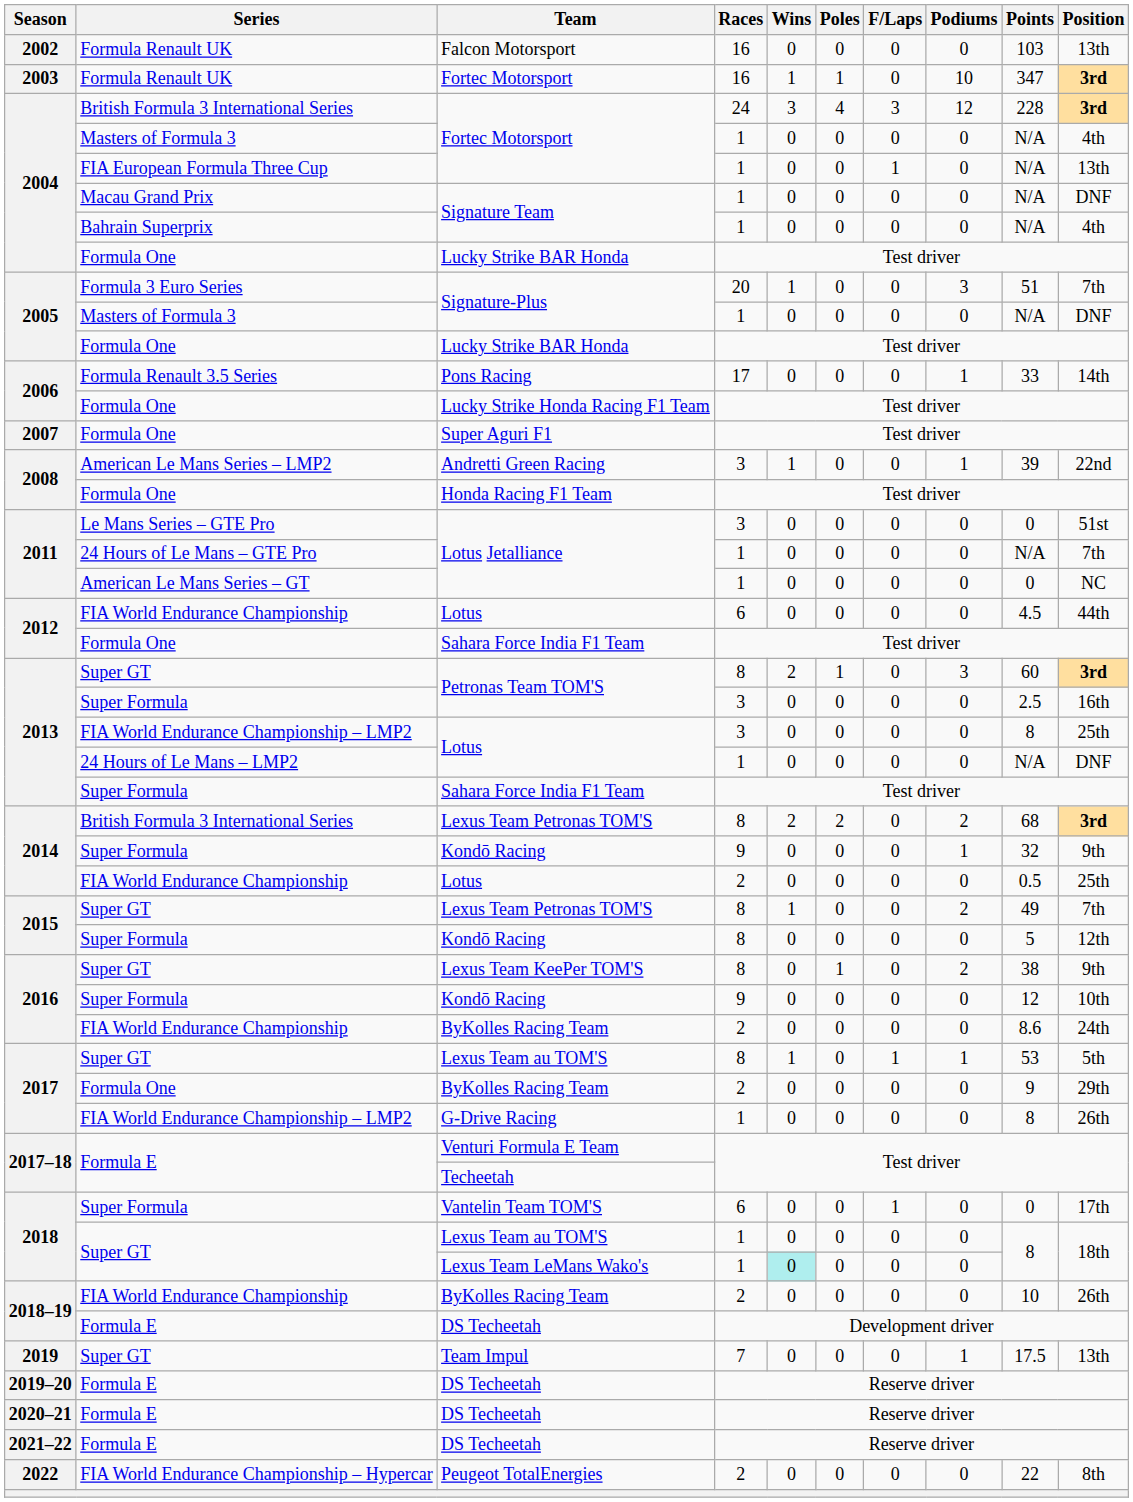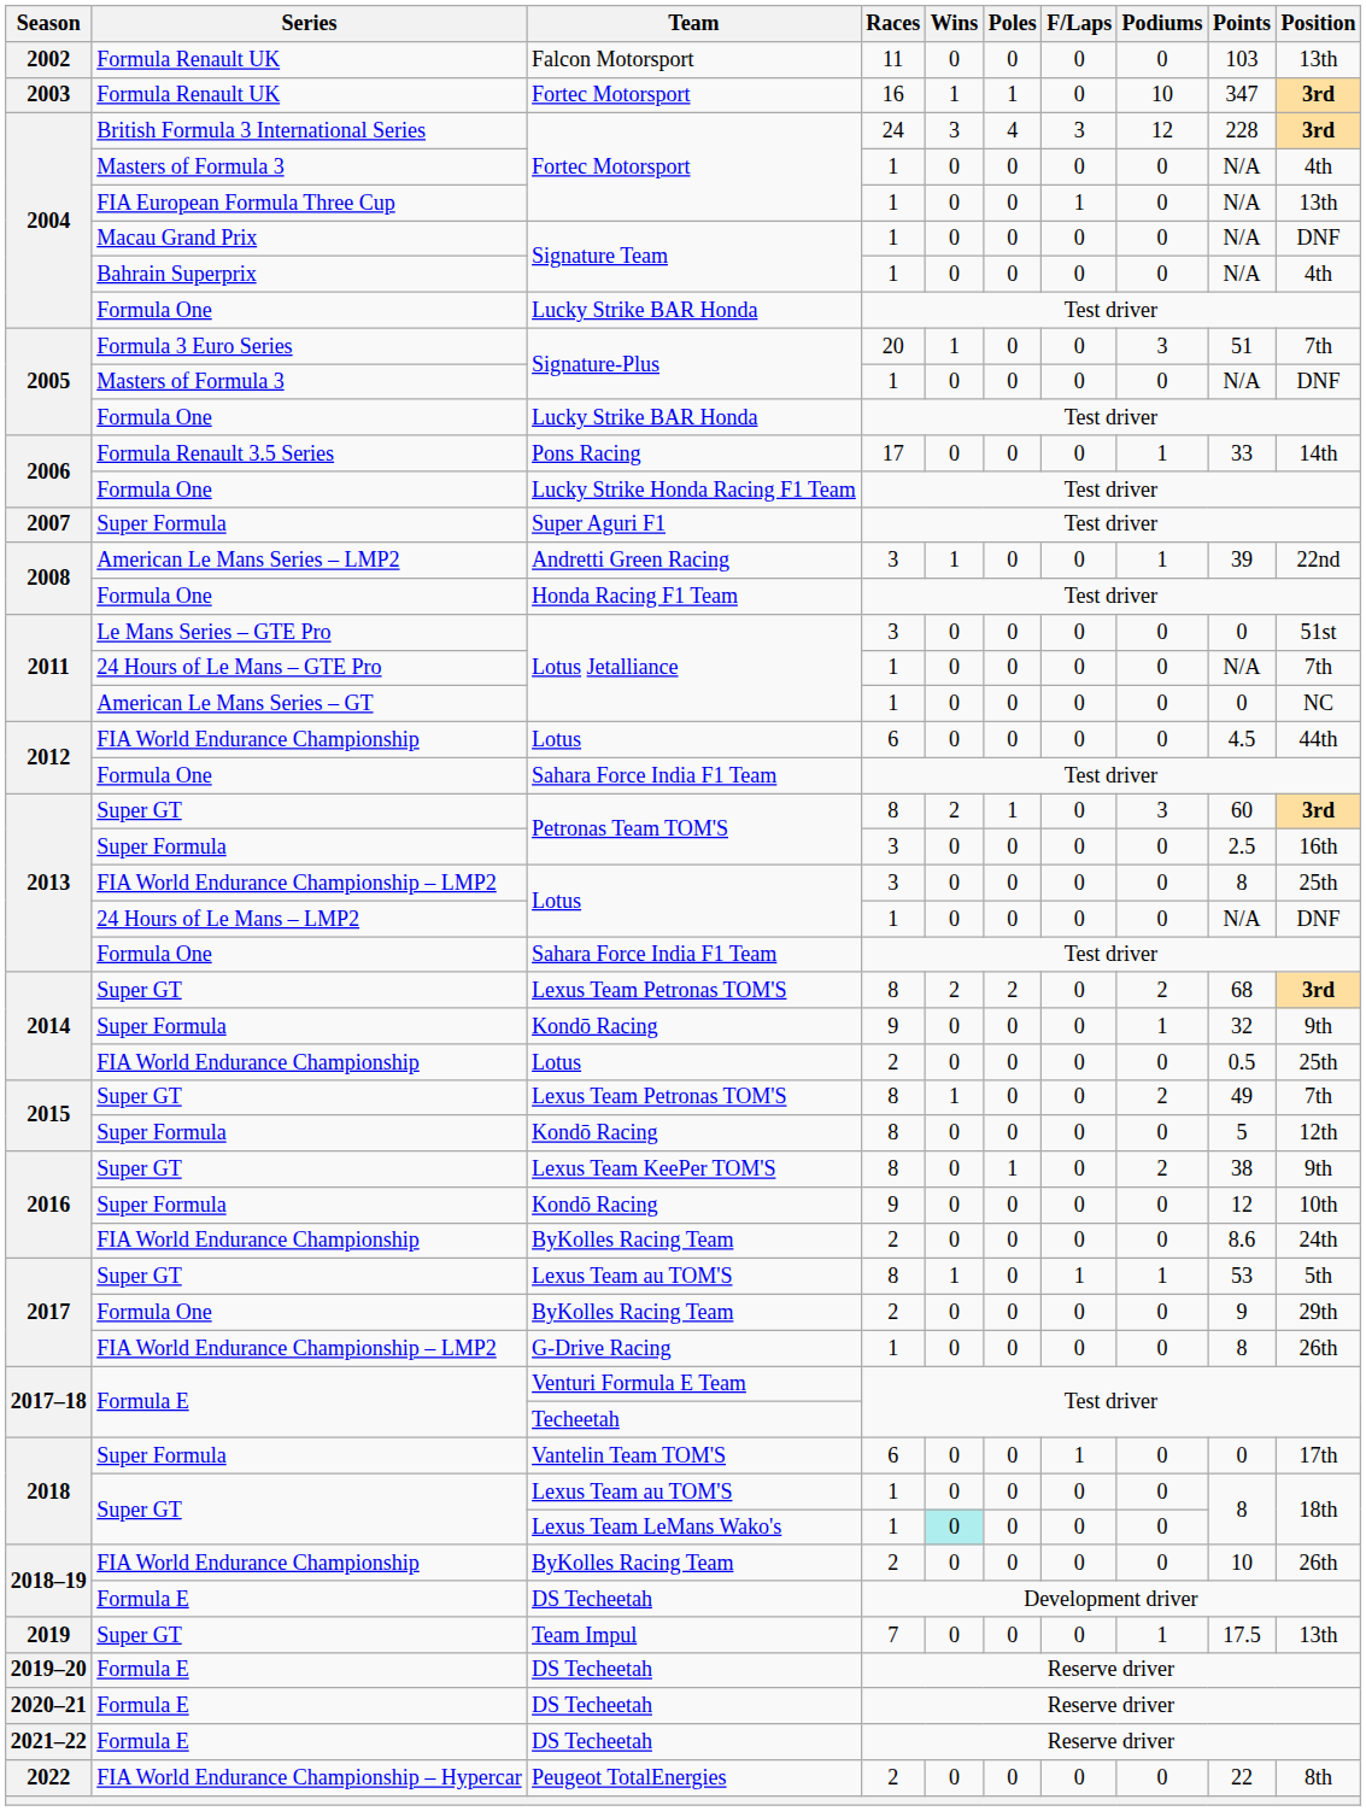 <table class="wikitable" style="font-size: 90%; text-align:center">
 <tr>
 <th>Season</th>
 <th>Series</th>
 <th>Team</th>
 <th>Races</th>
 <th>Wins</th>
 <th>Poles</th>
 <th>F/Laps</th>
 <th>Podiums</th>
 <th>Points</th>
 <th>Position</th>
 </tr>
 <tr>
 <th>2002</th>
 <td align=left><a href='#'>Formula Renault UK</a></td>
 <td align=left>Falcon Motorsport</td>
-<td>16</td>
+<td>11</td>
 <td>0</td>
 <td>0</td>
 <td>0</td>
 <td>0</td>
 <td>103</td>
 <td>13th</td>
 </tr>
 <tr>
 <th>2003</th>
 <td align=left><a href='#'>Formula Renault UK</a></td>
 <td align=left><a href='#'>Fortec Motorsport</a></td>
 <td>16</td>
 <td>1</td>
 <td>1</td>
 <td>0</td>
 <td>10</td>
 <td>347</td>
 <td style="background:#FFDF9F;"><strong>3rd</strong></td>
 </tr>
 <tr>
 <th rowspan=6>2004</th>
 <td align=left><a href='#'>British Formula 3 International Series</a></td>
 <td align=left rowspan=3><a href='#'>Fortec Motorsport</a></td>
 <td>24</td>
 <td>3</td>
 <td>4</td>
 <td>3</td>
 <td>12</td>
 <td>228</td>
 <td style="background:#FFDF9F;"><strong>3rd</strong></td>
 </tr>
 <tr>
 <td align=left><a href='#'>Masters of Formula 3</a></td>
 <td>1</td>
 <td>0</td>
 <td>0</td>
 <td>0</td>
 <td>0</td>
 <td>N/A</td>
 <td>4th</td>
 </tr>
 <tr>
 <td align=left><a href='#'>FIA European Formula Three Cup</a></td>
 <td>1</td>
 <td>0</td>
 <td>0</td>
 <td>1</td>
 <td>0</td>
 <td>N/A</td>
 <td>13th</td>
 </tr>
 <tr>
 <td align=left><a href='#'>Macau Grand Prix</a></td>
 <td align=left rowspan=2><a href='#'>Signature Team</a></td>
 <td>1</td>
 <td>0</td>
 <td>0</td>
 <td>0</td>
 <td>0</td>
 <td>N/A</td>
 <td>DNF</td>
 </tr>
 <tr>
 <td align=left><a href='#'>Bahrain Superprix</a></td>
 <td>1</td>
 <td>0</td>
 <td>0</td>
 <td>0</td>
 <td>0</td>
 <td>N/A</td>
 <td>4th</td>
 </tr>
 <tr>
 <td align=left><a href='#'>Formula One</a></td>
 <td align=left><a href='#'>Lucky Strike BAR Honda</a></td>
 <td align=center colspan=7>Test driver</td>
 </tr>
 <tr>
 <th rowspan=3>2005</th>
 <td align=left><a href='#'>Formula 3 Euro Series</a></td>
 <td align=left rowspan=2><a href='#'>Signature-Plus</a></td>
 <td>20</td>
 <td>1</td>
 <td>0</td>
 <td>0</td>
 <td>3</td>
 <td>51</td>
 <td>7th</td>
 </tr>
 <tr>
 <td align=left><a href='#'>Masters of Formula 3</a></td>
 <td>1</td>
 <td>0</td>
 <td>0</td>
 <td>0</td>
 <td>0</td>
 <td>N/A</td>
 <td>DNF</td>
 </tr>
 <tr>
 <td align=left><a href='#'>Formula One</a></td>
 <td align=left><a href='#'>Lucky Strike BAR Honda</a></td>
 <td align=center colspan=7>Test driver</td>
 </tr>
 <tr>
 <th rowspan=2>2006</th>
 <td align=left><a href='#'>Formula Renault 3.5 Series</a></td>
 <td align=left><a href='#'>Pons Racing</a></td>
 <td>17</td>
 <td>0</td>
 <td>0</td>
 <td>0</td>
 <td>1</td>
 <td>33</td>
 <td>14th</td>
 </tr>
 <tr>
 <td align=left><a href='#'>Formula One</a></td>
 <td align=left><a href='#'>Lucky Strike Honda Racing F1 Team</a></td>
 <td align=center colspan=7>Test driver</td>
 </tr>
 <tr>
 <th>2007</th>
-<td align=left><a href='#'>Formula One</a></td>
+<td align=left><a href='#'>Super Formula</a></td>
 <td align=left><a href='#'>Super Aguri F1</a></td>
 <td align=center colspan=7>Test driver</td>
 </tr>
 <tr>
 <th rowspan=2>2008</th>
 <td align=left><a href='#'>American Le Mans Series – LMP2</a></td>
 <td align=left><a href='#'>Andretti Green Racing</a></td>
 <td>3</td>
 <td>1</td>
 <td>0</td>
 <td>0</td>
 <td>1</td>
 <td>39</td>
 <td>22nd</td>
 </tr>
 <tr>
 <td align=left><a href='#'>Formula One</a></td>
 <td align=left><a href='#'>Honda Racing F1 Team</a></td>
 <td align=center colspan=7>Test driver</td>
 </tr>
 <tr>
 <th rowspan=3>2011</th>
 <td align=left><a href='#'>Le Mans Series – GTE Pro</a></td>
 <td align=left rowspan=3><a href='#'>Lotus</a> <a href='#'>Jetalliance</a></td>
 <td>3</td>
 <td>0</td>
 <td>0</td>
 <td>0</td>
 <td>0</td>
 <td>0</td>
 <td>51st</td>
 </tr>
 <tr>
 <td align=left><a href='#'>24 Hours of Le Mans – GTE Pro</a></td>
 <td>1</td>
 <td>0</td>
 <td>0</td>
 <td>0</td>
 <td>0</td>
 <td>N/A</td>
 <td>7th</td>
 </tr>
 <tr>
 <td align=left><a href='#'>American Le Mans Series – GT</a></td>
 <td>1</td>
 <td>0</td>
 <td>0</td>
 <td>0</td>
 <td>0</td>
 <td>0</td>
 <td>NC</td>
 </tr>
 <tr>
 <th rowspan=2>2012</th>
 <td align=left><a href='#'>FIA World Endurance Championship</a></td>
 <td align=left><a href='#'>Lotus</a></td>
 <td>6</td>
 <td>0</td>
 <td>0</td>
 <td>0</td>
 <td>0</td>
 <td>4.5</td>
 <td>44th</td>
 </tr>
 <tr>
 <td align=left><a href='#'>Formula One</a></td>
 <td align=left><a href='#'>Sahara Force India F1 Team</a></td>
 <td align=center colspan=7>Test driver</td>
 </tr>
 <tr>
 <th rowspan=5>2013</th>
 <td align=left><a href='#'>Super GT</a></td>
 <td align=left rowspan=2><a href='#'>Petronas Team TOM'S</a></td>
 <td>8</td>
 <td>2</td>
 <td>1</td>
 <td>0</td>
 <td>3</td>
 <td>60</td>
 <td style="background:#FFDF9F;"><strong>3rd</strong></td>
 </tr>
 <tr>
 <td align=left><a href='#'>Super Formula</a></td>
 <td>3</td>
 <td>0</td>
 <td>0</td>
 <td>0</td>
 <td>0</td>
 <td>2.5</td>
 <td>16th</td>
 </tr>
 <tr>
 <td align=left><a href='#'>FIA World Endurance Championship – LMP2</a></td>
 <td align=left rowspan=2><a href='#'>Lotus</a></td>
 <td>3</td>
 <td>0</td>
 <td>0</td>
 <td>0</td>
 <td>0</td>
 <td>8</td>
 <td>25th</td>
 </tr>
 <tr>
 <td align=left><a href='#'>24 Hours of Le Mans – LMP2</a></td>
 <td>1</td>
 <td>0</td>
 <td>0</td>
 <td>0</td>
 <td>0</td>
 <td>N/A</td>
 <td>DNF</td>
 </tr>
 <tr>
-<td align=left><a href='#'>Super Formula</a></td>
+<td align=left><a href='#'>Formula One</a></td>
 <td align=left><a href='#'>Sahara Force India F1 Team</a></td>
 <td align=center colspan=7>Test driver</td>
 </tr>
 <tr>
 <th rowspan=3>2014</th>
-<td align=left><a href='#'>British Formula 3 International Series</a></td>
+<td align=left><a href='#'>Super GT</a></td>
 <td align=left><a href='#'>Lexus Team Petronas TOM'S</a></td>
 <td>8</td>
 <td>2</td>
 <td>2</td>
 <td>0</td>
 <td>2</td>
 <td>68</td>
 <td style="background:#FFDF9F;"><strong>3rd</strong></td>
 </tr>
 <tr>
 <td align=left><a href='#'>Super Formula</a></td>
 <td align=left><a href='#'>Kondō Racing</a></td>
 <td>9</td>
 <td>0</td>
 <td>0</td>
 <td>0</td>
 <td>1</td>
 <td>32</td>
 <td>9th</td>
 </tr>
 <tr>
 <td align=left><a href='#'>FIA World Endurance Championship</a></td>
 <td align=left><a href='#'>Lotus</a></td>
 <td>2</td>
 <td>0</td>
 <td>0</td>
 <td>0</td>
 <td>0</td>
 <td>0.5</td>
 <td>25th</td>
 </tr>
 <tr>
 <th rowspan=2>2015</th>
 <td align=left><a href='#'>Super GT</a></td>
 <td align=left><a href='#'>Lexus Team Petronas TOM'S</a></td>
 <td>8</td>
 <td>1</td>
 <td>0</td>
 <td>0</td>
 <td>2</td>
 <td>49</td>
 <td>7th</td>
 </tr>
 <tr>
 <td align=left><a href='#'>Super Formula</a></td>
 <td align=left><a href='#'>Kondō Racing</a></td>
 <td>8</td>
 <td>0</td>
 <td>0</td>
 <td>0</td>
 <td>0</td>
 <td>5</td>
 <td>12th</td>
 </tr>
 <tr>
 <th rowspan=3>2016</th>
 <td align=left><a href='#'>Super GT</a></td>
 <td align=left><a href='#'>Lexus Team KeePer TOM'S</a></td>
 <td>8</td>
 <td>0</td>
 <td>1</td>
 <td>0</td>
 <td>2</td>
 <td>38</td>
 <td>9th</td>
 </tr>
 <tr>
 <td align=left><a href='#'>Super Formula</a></td>
 <td align=left><a href='#'>Kondō Racing</a></td>
 <td>9</td>
 <td>0</td>
 <td>0</td>
 <td>0</td>
 <td>0</td>
 <td>12</td>
 <td>10th</td>
 </tr>
 <tr>
 <td align=left><a href='#'>FIA World Endurance Championship</a></td>
 <td align=left><a href='#'>ByKolles Racing Team</a></td>
 <td>2</td>
 <td>0</td>
 <td>0</td>
 <td>0</td>
 <td>0</td>
 <td>8.6</td>
 <td>24th</td>
 </tr>
 <tr>
 <th rowspan=3>2017</th>
 <td align=left><a href='#'>Super GT</a></td>
 <td align=left><a href='#'>Lexus Team au TOM'S</a></td>
 <td>8</td>
 <td>1</td>
 <td>0</td>
 <td>1</td>
 <td>1</td>
 <td>53</td>
 <td>5th</td>
 </tr>
 <tr>
 <td align=left><a href='#'>Formula One</a></td>
 <td align=left><a href='#'>ByKolles Racing Team</a></td>
 <td>2</td>
 <td>0</td>
 <td>0</td>
 <td>0</td>
 <td>0</td>
 <td>9</td>
 <td>29th</td>
 </tr>
 <tr>
 <td align=left><a href='#'>FIA World Endurance Championship – LMP2</a></td>
 <td align=left><a href='#'>G-Drive Racing</a></td>
 <td>1</td>
 <td>0</td>
 <td>0</td>
 <td>0</td>
 <td>0</td>
 <td>8</td>
 <td>26th</td>
 </tr>
 <tr>
 <th rowspan="2">2017–18</th>
 <td rowspan="2" align="left"><a href='#'>Formula E</a></td>
 <td align=left><a href='#'>Venturi Formula E Team</a></td>
 <td colspan="7" rowspan="2">Test driver</td>
 </tr>
 <tr>
 <td align=left><a href='#'>Techeetah</a></td>
 </tr>
 <tr>
 <th rowspan=3>2018</th>
 <td align=left><a href='#'>Super Formula</a></td>
 <td align=left><a href='#'>Vantelin Team TOM'S</a></td>
 <td>6</td>
 <td>0</td>
 <td>0</td>
 <td>1</td>
 <td>0</td>
 <td>0</td>
 <td>17th</td>
 </tr>
 <tr>
 <td align=left rowspan=2><a href='#'>Super GT</a></td>
 <td align=left><a href='#'>Lexus Team au TOM'S</a></td>
 <td>1</td>
 <td>0</td>
 <td>0</td>
 <td>0</td>
 <td>0</td>
 <td rowspan=2>8</td>
 <td rowspan=2>18th</td>
 </tr>
 <tr>
 <td align=left><a href='#'>Lexus Team LeMans Wako's</a></td>
 <td>1</td>
 <td style="background: paleturquoise;">0</td>
 <td>0</td>
 <td>0</td>
 <td>0</td>
 </tr>
 <tr>
 <th rowspan=2>2018–19</th>
 <td align=left><a href='#'>FIA World Endurance Championship</a></td>
 <td align=left><a href='#'>ByKolles Racing Team</a></td>
 <td>2</td>
 <td>0</td>
 <td>0</td>
 <td>0</td>
 <td>0</td>
 <td>10</td>
 <td>26th</td>
 </tr>
 <tr>
 <td align=left><a href='#'>Formula E</a></td>
 <td align=left><a href='#'>DS Techeetah</a></td>
 <td colspan="7">Development driver</td>
 </tr>
 <tr>
 <th>2019</th>
 <td align=left><a href='#'>Super GT</a></td>
 <td align=left><a href='#'>Team Impul</a></td>
 <td>7</td>
 <td>0</td>
 <td>0</td>
 <td>0</td>
 <td>1</td>
 <td>17.5</td>
 <td>13th</td>
 </tr>
 <tr>
 <th>2019–20</th>
 <td align=left><a href='#'>Formula E</a></td>
 <td align=left><a href='#'>DS Techeetah</a></td>
 <td colspan="7">Reserve driver</td>
 </tr>
 <tr>
 <th>2020–21</th>
 <td align=left><a href='#'>Formula E</a></td>
 <td align=left><a href='#'>DS Techeetah</a></td>
 <td colspan="7">Reserve driver</td>
 </tr>
 <tr>
 <th>2021–22</th>
 <td align=left><a href='#'>Formula E</a></td>
 <td align=left><a href='#'>DS Techeetah</a></td>
 <td colspan="7">Reserve driver</td>
 </tr>
 <tr>
 <th>2022</th>
 <td align=left><a href='#'>FIA World Endurance Championship – Hypercar</a></td>
 <td align=left><a href='#'>Peugeot TotalEnergies</a></td>
 <td>2</td>
 <td>0</td>
 <td>0</td>
 <td>0</td>
 <td>0</td>
 <td>22</td>
 <td>8th</td>
 </tr>
 <tr>
 <th colspan="10"></th>
 </tr>
 </table>
